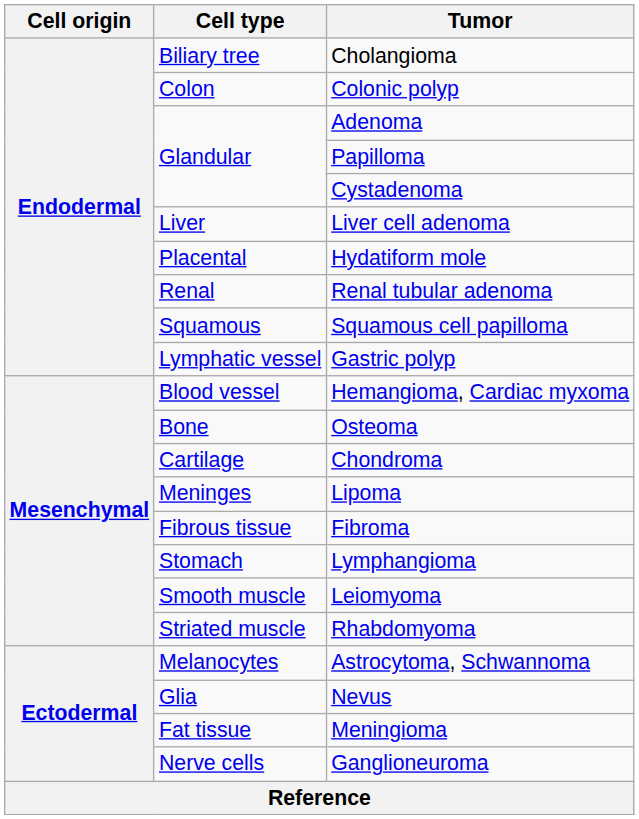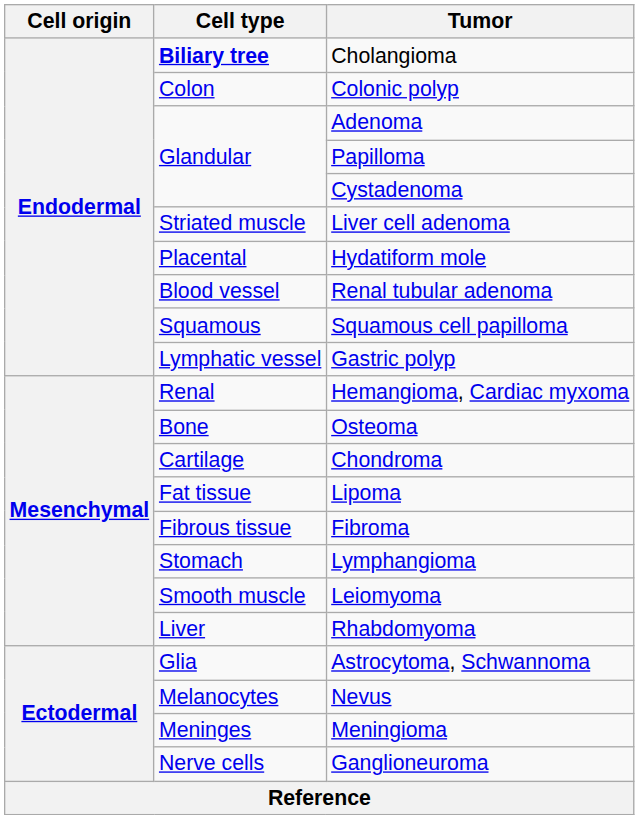 <table class="wikitable mw-collapsible floatright">
 <tr>
 <th>Cell origin</th>
 <th>Cell type</th>
 <th>Tumor</th>
 </tr>
 <tr>
 <th rowspan ="10"><a href='#'>Endodermal</a></th>
-<td><a href='#'>Biliary tree</a></td>
+<td><strong><a href='#'>Biliary tree</a></strong></td>
 <td>Cholangioma</td>
 </tr>
 <tr>
 <td><a href='#'>Colon</a></td>
 <td><a href='#'>Colonic polyp</a></td>
 </tr>
 <tr>
 <td rowspan="3"><a href='#'>Glandular</a></td>
 <td><a href='#'>Adenoma</a></td>
 </tr>
 <tr>
 <td><a href='#'>Papilloma</a></td>
 </tr>
 <tr>
 <td><a href='#'>Cystadenoma</a></td>
 </tr>
 <tr>
-<td><a href='#'>Liver</a></td>
+<td><a href='#'>Striated muscle</a></td>
 <td><a href='#'>Liver cell adenoma</a></td>
 </tr>
 <tr>
 <td><a href='#'>Placental</a></td>
 <td><a href='#'>Hydatiform mole</a></td>
 </tr>
 <tr>
-<td><a href='#'>Renal</a></td>
+<td><a href='#'>Blood vessel</a></td>
 <td><a href='#'>Renal tubular adenoma</a></td>
 </tr>
 <tr>
 <td><a href='#'>Squamous</a></td>
 <td><a href='#'>Squamous cell papilloma</a></td>
 </tr>
 <tr>
 <td><a href='#'>Lymphatic vessel</a></td>
 <td><a href='#'>Gastric polyp</a></td>
 </tr>
 <tr>
 <th rowspan ="8"><a href='#'>Mesenchymal</a></th>
-<td><a href='#'>Blood vessel</a></td>
+<td><a href='#'>Renal</a></td>
 <td><a href='#'>Hemangioma</a>, <a href='#'>Cardiac myxoma</a></td>
 </tr>
 <tr>
 <td><a href='#'>Bone</a></td>
 <td><a href='#'>Osteoma</a></td>
 </tr>
 <tr>
 <td><a href='#'>Cartilage</a></td>
 <td><a href='#'>Chondroma</a></td>
 </tr>
 <tr>
-<td><a href='#'>Meninges</a></td>
+<td><a href='#'>Fat tissue</a></td>
 <td><a href='#'>Lipoma</a></td>
 </tr>
 <tr>
 <td><a href='#'>Fibrous tissue</a></td>
 <td><a href='#'>Fibroma</a></td>
 </tr>
 <tr>
 <td><a href='#'>Stomach</a></td>
 <td><a href='#'>Lymphangioma</a></td>
 </tr>
 <tr>
 <td><a href='#'>Smooth muscle</a></td>
 <td><a href='#'>Leiomyoma</a></td>
 </tr>
 <tr>
-<td><a href='#'>Striated muscle</a></td>
+<td><a href='#'>Liver</a></td>
 <td><a href='#'>Rhabdomyoma</a></td>
 </tr>
 <tr>
 <th rowspan = "4"><a href='#'>Ectodermal</a></th>
-<td><a href='#'>Melanocytes</a></td>
+<td><a href='#'>Glia</a></td>
 <td><a href='#'>Astrocytoma</a>, <a href='#'>Schwannoma</a></td>
 </tr>
 <tr>
-<td><a href='#'>Glia</a></td>
+<td><a href='#'>Melanocytes</a></td>
 <td><a href='#'>Nevus</a></td>
 </tr>
 <tr>
-<td><a href='#'>Fat tissue</a></td>
+<td><a href='#'>Meninges</a></td>
 <td><a href='#'>Meningioma</a></td>
 </tr>
 <tr>
 <td><a href='#'>Nerve cells</a></td>
 <td><a href='#'>Ganglioneuroma</a></td>
 </tr>
 <tr>
 <th colspan="3">Reference</th>
 </tr>
 </table>
